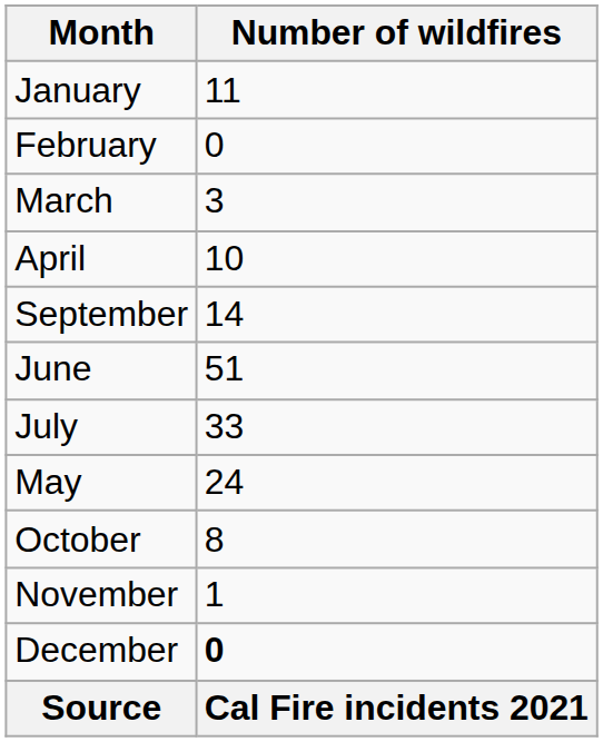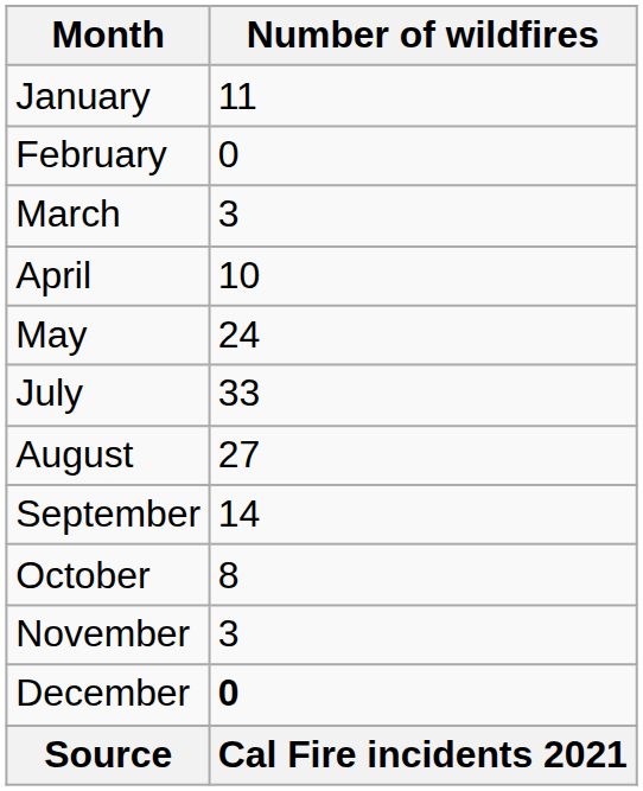 <table class="wikitable" style="margin:1em auto;">
 <tr>
 <th>Month</th>
 <th>Number of wildfires</th>
 </tr>
 <tr>
 <td>January</td>
 <td>11</td>
 </tr>
 <tr>
 <td>February</td>
 <td>0</td>
 </tr>
 <tr>
 <td>March</td>
 <td>3</td>
 </tr>
 <tr>
 <td>April</td>
 <td>10</td>
 </tr>
 <tr>
-<td>September</td>
-<td>14</td>
-</tr>
-<tr>
-<td>June</td>
-<td>51</td>
+<td>May</td>
+<td>24</td>
 </tr>
 <tr>
 <td>July</td>
 <td>33</td>
 </tr>
 <tr>
-<td>May</td>
-<td>24</td>
+<td>August</td>
+<td>27</td>
+</tr>
+<tr>
+<td>September</td>
+<td>14</td>
 </tr>
 <tr>
 <td>October</td>
 <td>8</td>
 </tr>
 <tr>
 <td>November</td>
-<td>1</td>
+<td>3</td>
 </tr>
 <tr>
 <td>December</td>
 <td><strong>0</strong></td>
 </tr>
 <tr>
 <th>Source</th>
 <th>Cal Fire incidents 2021</th>
 </tr>
 </table>
